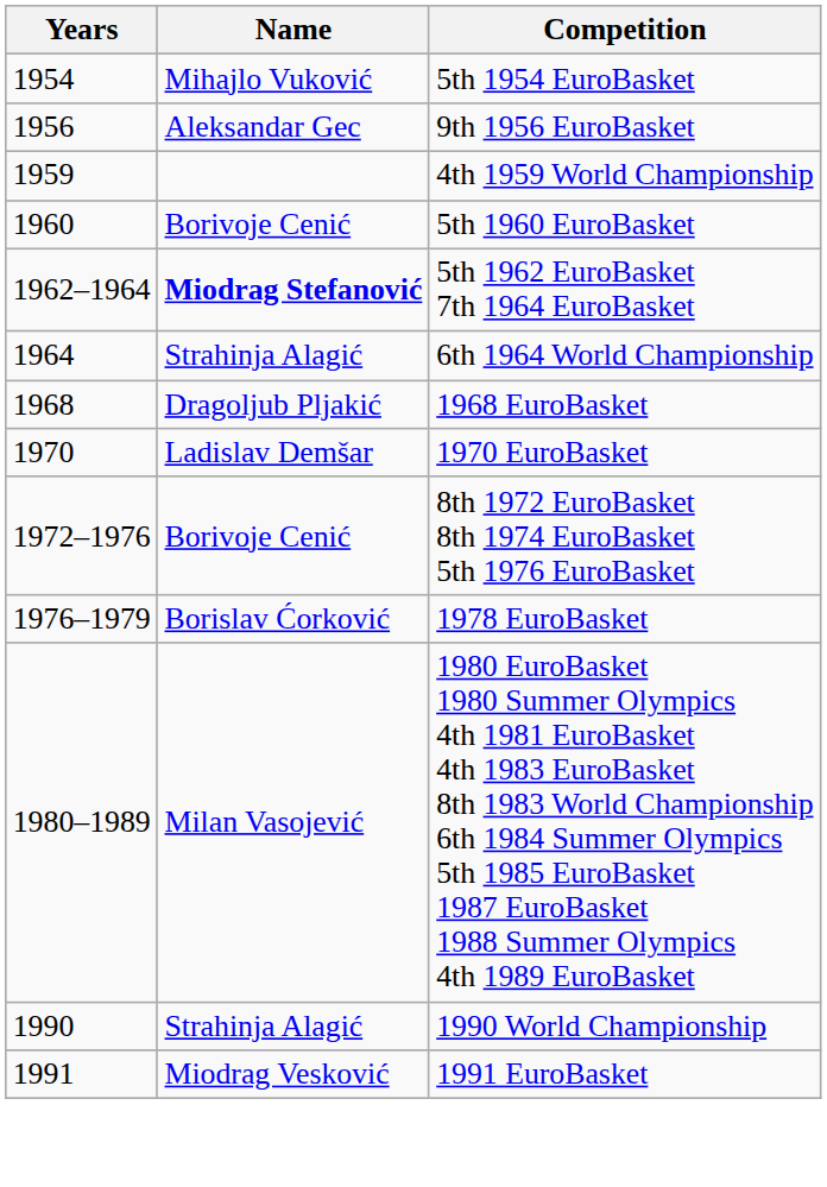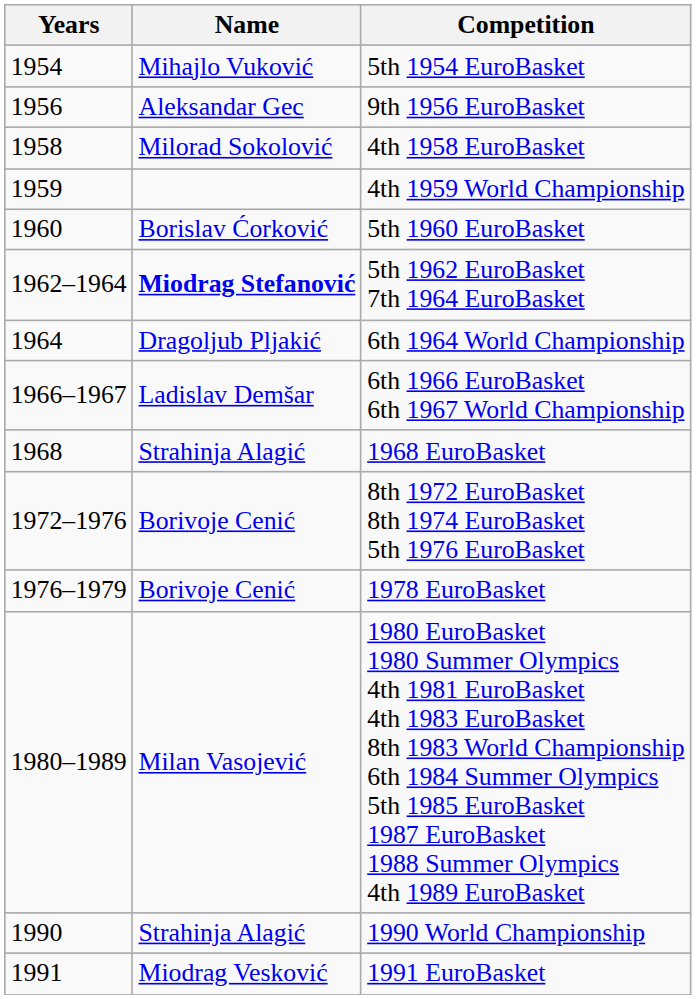 <table class="wikitable">
 <tr>
 <th>Years</th>
 <th>Name</th>
 <th>Competition</th>
 </tr>
 <tr>
 <td>1954</td>
 <td> <a href='#'>Mihajlo Vuković</a></td>
 <td>5th <a href='#'>1954 EuroBasket</a></td>
 </tr>
 <tr>
 <td>1956</td>
 <td> <a href='#'>Aleksandar Gec</a></td>
 <td>9th <a href='#'>1956 EuroBasket</a></td>
 </tr>
 <tr>
+<td>1958</td>
+<td> <a href='#'>Milorad Sokolović</a></td>
+<td>4th <a href='#'>1958 EuroBasket</a></td>
+</tr>
+<tr>
 <td>1959</td>
 <td></td>
 <td>4th <a href='#'>1959 World Championship</a></td>
 </tr>
 <tr>
 <td>1960</td>
-<td> <a href='#'>Borivoje Cenić</a></td>
+<td> <a href='#'>Borislav Ćorković</a></td>
 <td>5th <a href='#'>1960 EuroBasket</a></td>
 </tr>
 <tr>
 <td>1962–1964</td>
 <td><strong> <a href='#'>Miodrag Stefanović</a></strong></td>
 <td>5th <a href='#'>1962 EuroBasket</a> <br>7th <a href='#'>1964 EuroBasket</a></td>
 </tr>
 <tr>
 <td>1964</td>
-<td> <a href='#'>Strahinja Alagić</a></td>
+<td> <a href='#'>Dragoljub Pljakić</a></td>
 <td>6th <a href='#'>1964 World Championship</a></td>
 </tr>
 <tr>
-<td>1968</td>
-<td> <a href='#'>Dragoljub Pljakić</a></td>
-<td> <a href='#'>1968 EuroBasket</a></td>
+<td>1966–1967</td>
+<td> <a href='#'>Ladislav Demšar</a></td>
+<td>6th <a href='#'>1966 EuroBasket</a><br>6th <a href='#'>1967 World Championship</a></td>
 </tr>
 <tr>
-<td>1970</td>
-<td> <a href='#'>Ladislav Demšar</a></td>
-<td> <a href='#'>1970 EuroBasket</a></td>
+<td>1968</td>
+<td> <a href='#'>Strahinja Alagić</a></td>
+<td> <a href='#'>1968 EuroBasket</a></td>
 </tr>
 <tr>
 <td>1972–1976</td>
 <td> <a href='#'>Borivoje Cenić</a></td>
 <td>8th <a href='#'>1972 EuroBasket</a><br>8th <a href='#'>1974 EuroBasket</a> <br>5th <a href='#'>1976 EuroBasket</a></td>
 </tr>
 <tr>
 <td>1976–1979</td>
-<td> <a href='#'>Borislav Ćorković</a></td>
+<td> <a href='#'>Borivoje Cenić</a></td>
 <td> <a href='#'>1978 EuroBasket</a></td>
 </tr>
 <tr>
 <td>1980–1989</td>
 <td> <a href='#'>Milan Vasojević</a></td>
 <td> <a href='#'>1980 EuroBasket</a> <br> <a href='#'>1980 Summer Olympics</a> <br> 4th <a href='#'>1981 EuroBasket</a> <br> 4th <a href='#'>1983 EuroBasket</a> <br> 8th <a href='#'>1983 World Championship</a> <br>6th <a href='#'>1984 Summer Olympics</a> <br> 5th <a href='#'>1985 EuroBasket</a> <br>  <a href='#'>1987 EuroBasket</a><br>  <a href='#'>1988 Summer Olympics</a><br> 4th <a href='#'>1989 EuroBasket</a></td>
 </tr>
 <tr>
 <td>1990</td>
 <td> <a href='#'>Strahinja Alagić</a></td>
 <td> <a href='#'>1990 World Championship</a></td>
 </tr>
 <tr>
 <td>1991</td>
 <td> <a href='#'>Miodrag Vesković</a></td>
 <td> <a href='#'>1991 EuroBasket</a></td>
 </tr>
 </table>
